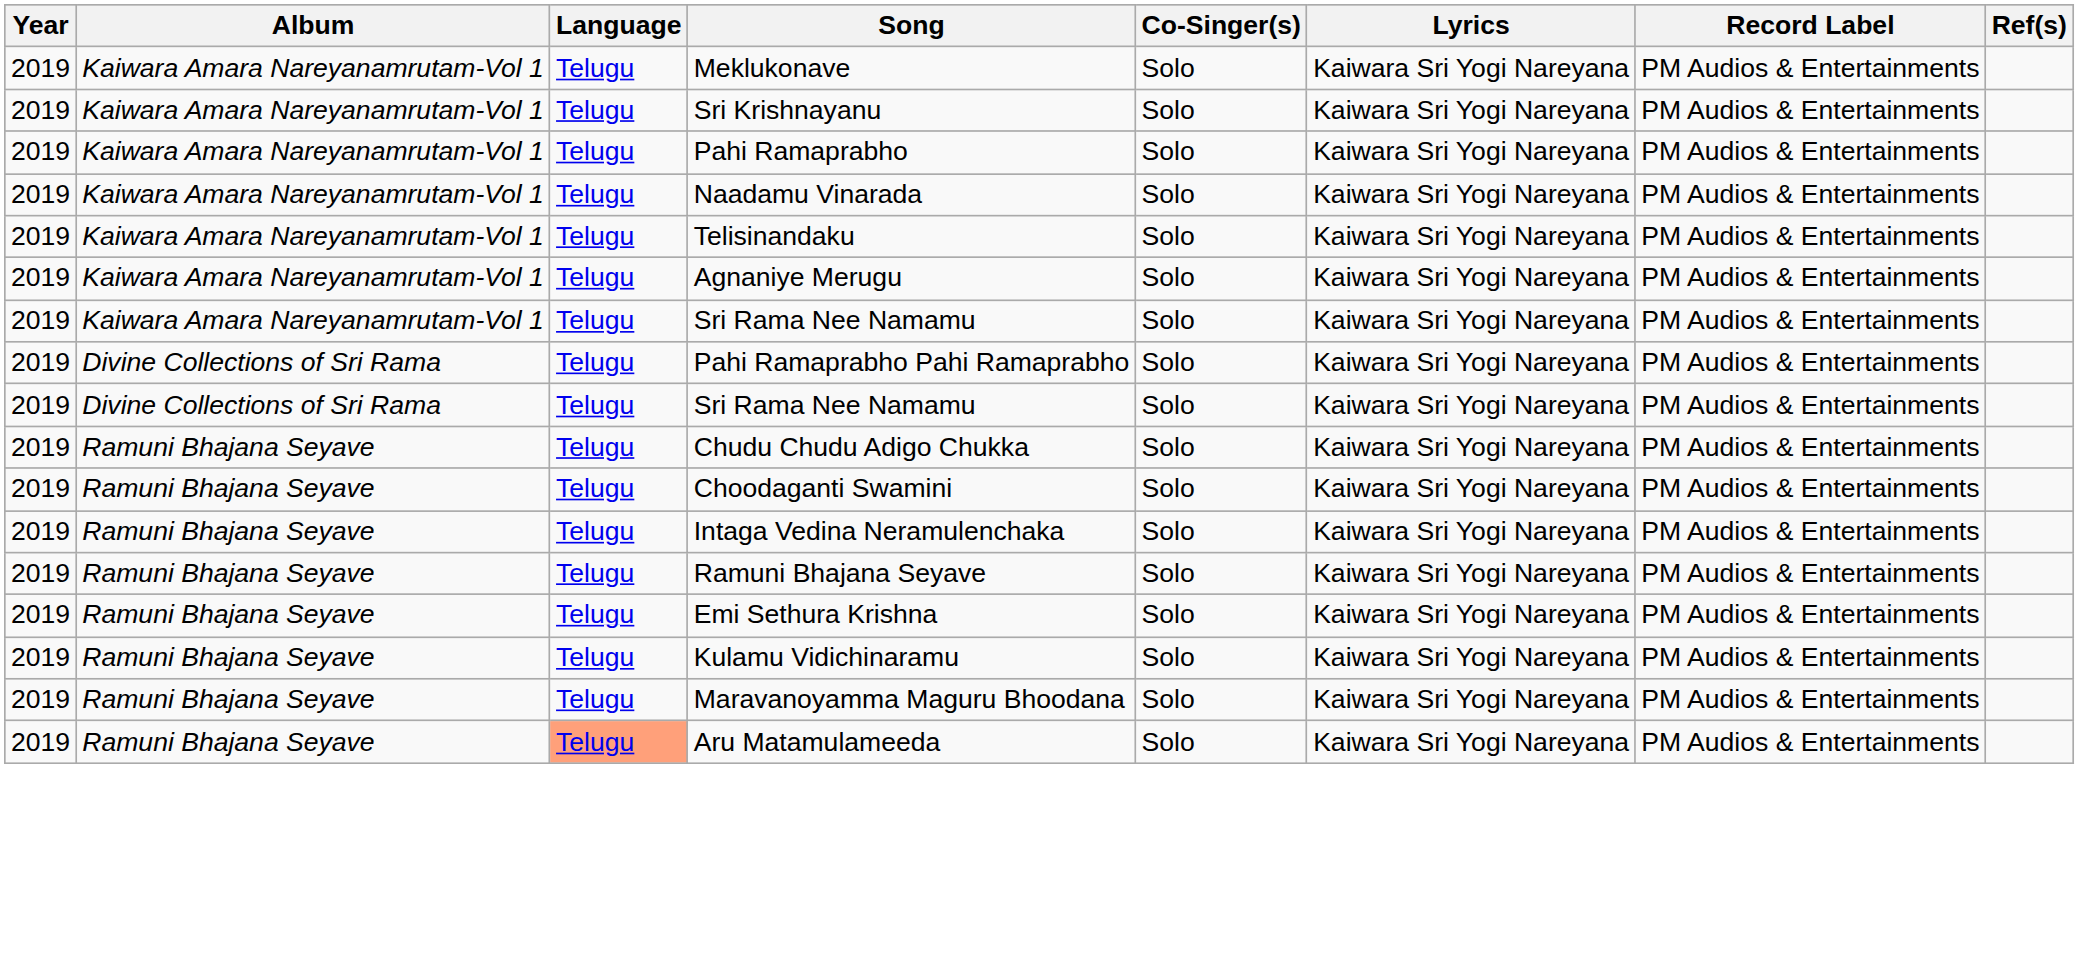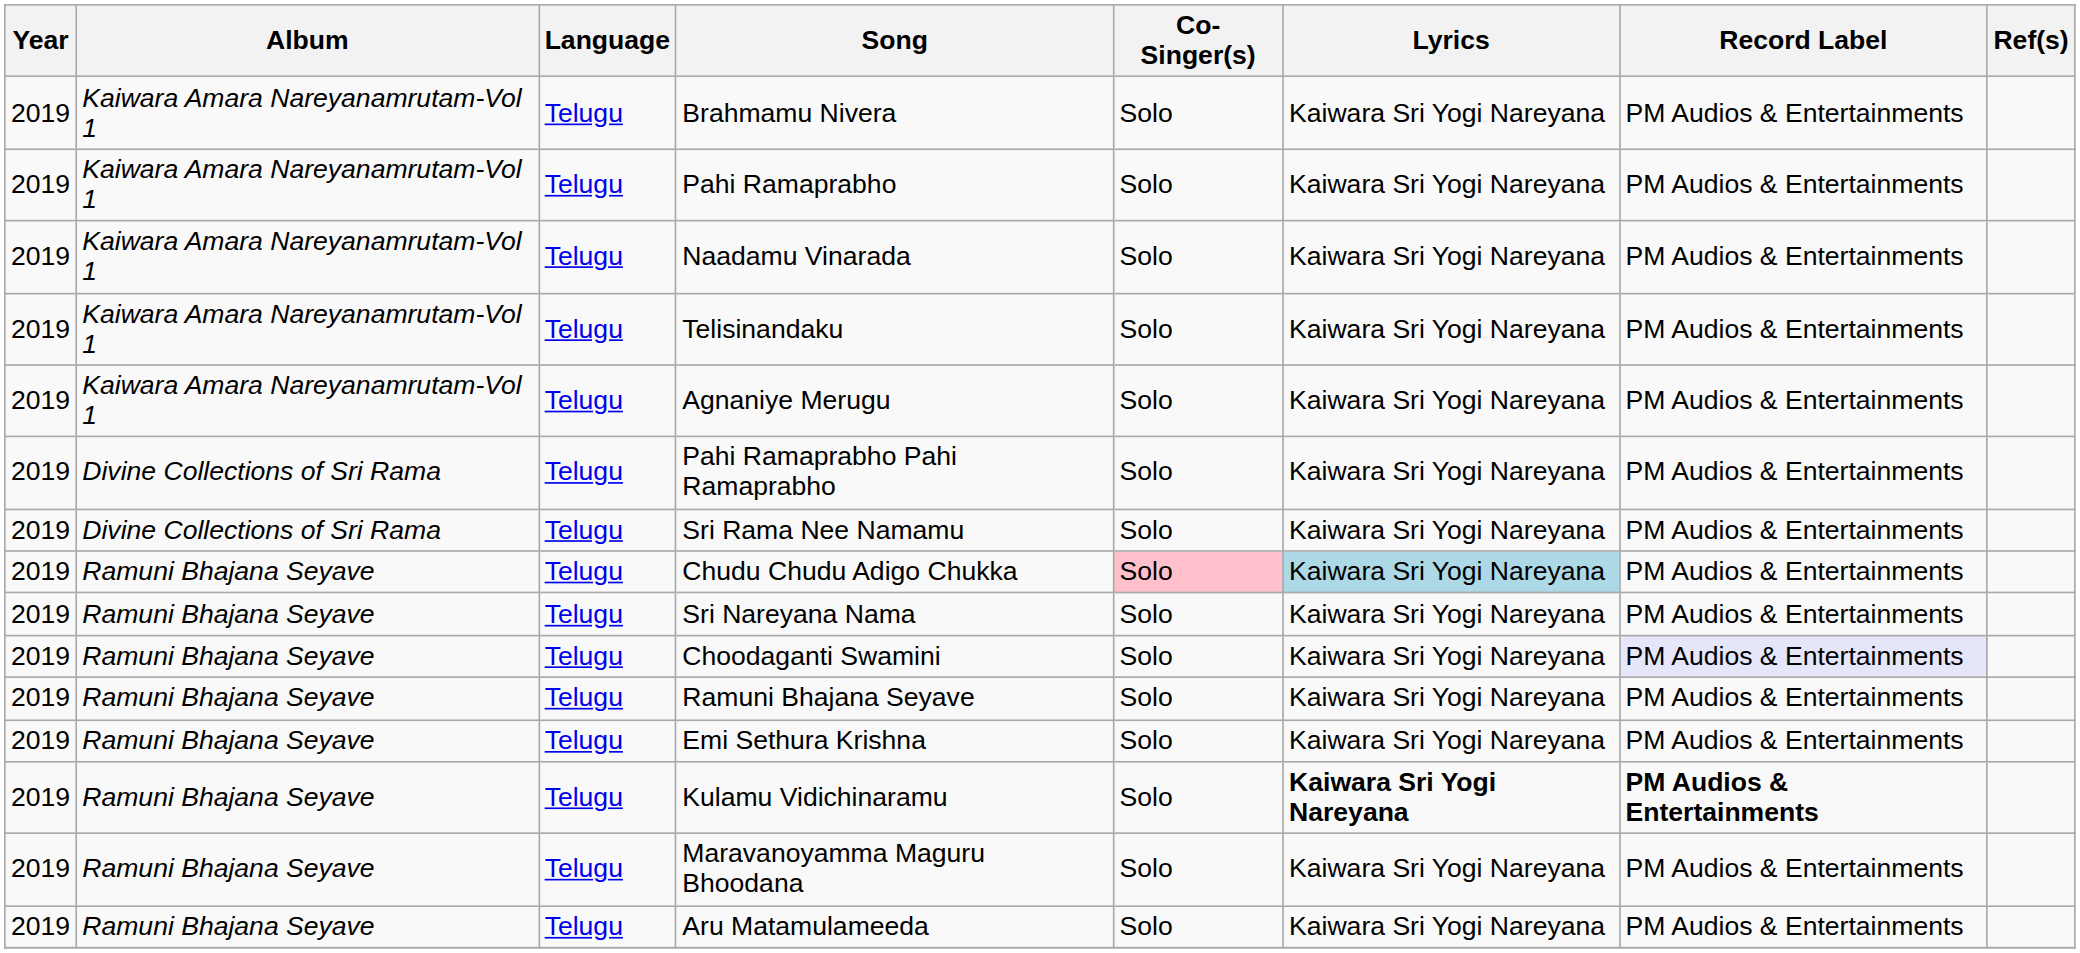 <table class="wikitable">
 <tr>
 <th>Year</th>
 <th>Album</th>
 <th>Language</th>
 <th>Song</th>
 <th>Co-Singer(s)</th>
 <th>Lyrics</th>
 <th>Record Label</th>
 <th>Ref(s)</th>
 </tr>
 <tr>
 <td>2019</td>
 <td><em>Kaiwara Amara Nareyanamrutam-Vol 1</em></td>
 <td><a href='#'>Telugu</a></td>
-<td>Meklukonave</td>
-<td>Solo</td>
-<td>Kaiwara Sri Yogi Nareyana</td>
-<td>PM Audios & Entertainments</td>
-<td></td>
-</tr>
-<tr>
-<td>2019</td>
-<td><em>Kaiwara Amara Nareyanamrutam-Vol 1</em></td>
-<td><a href='#'>Telugu</a></td>
-<td>Sri Krishnayanu</td>
+<td>Brahmamu Nivera</td>
 <td>Solo</td>
 <td>Kaiwara Sri Yogi Nareyana</td>
 <td>PM Audios & Entertainments</td>
 <td></td>
 </tr>
 <tr>
 <td>2019</td>
 <td><em>Kaiwara Amara Nareyanamrutam-Vol 1</em></td>
 <td><a href='#'>Telugu</a></td>
 <td>Pahi Ramaprabho</td>
 <td>Solo</td>
 <td>Kaiwara Sri Yogi Nareyana</td>
 <td>PM Audios & Entertainments</td>
 <td></td>
 </tr>
 <tr>
 <td>2019</td>
 <td><em>Kaiwara Amara Nareyanamrutam-Vol 1</em></td>
 <td><a href='#'>Telugu</a></td>
 <td>Naadamu Vinarada</td>
 <td>Solo</td>
 <td>Kaiwara Sri Yogi Nareyana</td>
 <td>PM Audios & Entertainments</td>
 <td></td>
 </tr>
 <tr>
 <td>2019</td>
 <td><em>Kaiwara Amara Nareyanamrutam-Vol 1</em></td>
 <td><a href='#'>Telugu</a></td>
 <td>Telisinandaku</td>
 <td>Solo</td>
 <td>Kaiwara Sri Yogi Nareyana</td>
 <td>PM Audios & Entertainments</td>
 <td></td>
 </tr>
 <tr>
 <td>2019</td>
 <td><em>Kaiwara Amara Nareyanamrutam-Vol 1</em></td>
 <td><a href='#'>Telugu</a></td>
 <td>Agnaniye Merugu</td>
 <td>Solo</td>
 <td>Kaiwara Sri Yogi Nareyana</td>
 <td>PM Audios & Entertainments</td>
 <td></td>
 </tr>
 <tr>
 <td>2019</td>
-<td><em>Kaiwara Amara Nareyanamrutam-Vol 1</em></td>
-<td><a href='#'>Telugu</a></td>
-<td>Sri Rama Nee Namamu</td>
-<td>Solo</td>
-<td>Kaiwara Sri Yogi Nareyana</td>
-<td>PM Audios & Entertainments</td>
-<td></td>
-</tr>
-<tr>
-<td>2019</td>
 <td><em>Divine Collections of Sri Rama</em></td>
 <td><a href='#'>Telugu</a></td>
 <td>Pahi Ramaprabho Pahi Ramaprabho</td>
 <td>Solo</td>
 <td>Kaiwara Sri Yogi Nareyana</td>
 <td>PM Audios & Entertainments</td>
 <td></td>
 </tr>
 <tr>
 <td>2019</td>
 <td><em>Divine Collections of Sri Rama</em></td>
 <td><a href='#'>Telugu</a></td>
 <td>Sri Rama Nee Namamu</td>
 <td>Solo</td>
 <td>Kaiwara Sri Yogi Nareyana</td>
 <td>PM Audios & Entertainments</td>
 <td></td>
 </tr>
 <tr>
 <td>2019</td>
 <td><em>Ramuni Bhajana Seyave</em></td>
 <td><a href='#'>Telugu</a></td>
 <td>Chudu Chudu Adigo Chukka</td>
+<td style="background: pink;">Solo</td>
+<td style="background: lightblue;">Kaiwara Sri Yogi Nareyana</td>
+<td>PM Audios & Entertainments</td>
+<td></td>
+</tr>
+<tr>
+<td>2019</td>
+<td><em>Ramuni Bhajana Seyave</em></td>
+<td><a href='#'>Telugu</a></td>
+<td>Sri Nareyana Nama</td>
 <td>Solo</td>
 <td>Kaiwara Sri Yogi Nareyana</td>
 <td>PM Audios & Entertainments</td>
 <td></td>
 </tr>
 <tr>
 <td>2019</td>
 <td><em>Ramuni Bhajana Seyave</em></td>
 <td><a href='#'>Telugu</a></td>
 <td>Choodaganti Swamini</td>
 <td>Solo</td>
 <td>Kaiwara Sri Yogi Nareyana</td>
-<td>PM Audios & Entertainments</td>
-<td></td>
-</tr>
-<tr>
-<td>2019</td>
-<td><em>Ramuni Bhajana Seyave</em></td>
-<td><a href='#'>Telugu</a></td>
-<td>Intaga Vedina Neramulenchaka</td>
-<td>Solo</td>
-<td>Kaiwara Sri Yogi Nareyana</td>
-<td>PM Audios & Entertainments</td>
+<td style="background: lavender;">PM Audios & Entertainments</td>
 <td></td>
 </tr>
 <tr>
 <td>2019</td>
 <td><em>Ramuni Bhajana Seyave</em></td>
 <td><a href='#'>Telugu</a></td>
 <td>Ramuni Bhajana Seyave</td>
 <td>Solo</td>
 <td>Kaiwara Sri Yogi Nareyana</td>
 <td>PM Audios & Entertainments</td>
 <td></td>
 </tr>
 <tr>
 <td>2019</td>
 <td><em>Ramuni Bhajana Seyave</em></td>
 <td><a href='#'>Telugu</a></td>
 <td>Emi Sethura Krishna</td>
 <td>Solo</td>
 <td>Kaiwara Sri Yogi Nareyana</td>
 <td>PM Audios & Entertainments</td>
 <td></td>
 </tr>
 <tr>
 <td>2019</td>
 <td><em>Ramuni Bhajana Seyave</em></td>
 <td><a href='#'>Telugu</a></td>
 <td>Kulamu Vidichinaramu</td>
 <td>Solo</td>
-<td>Kaiwara Sri Yogi Nareyana</td>
-<td>PM Audios & Entertainments</td>
+<td><strong>Kaiwara Sri Yogi Nareyana</strong></td>
+<td><strong>PM Audios & Entertainments</strong></td>
 <td></td>
 </tr>
 <tr>
 <td>2019</td>
 <td><em>Ramuni Bhajana Seyave</em></td>
 <td><a href='#'>Telugu</a></td>
 <td>Maravanoyamma Maguru Bhoodana</td>
 <td>Solo</td>
 <td>Kaiwara Sri Yogi Nareyana</td>
 <td>PM Audios & Entertainments</td>
 <td></td>
 </tr>
 <tr>
 <td>2019</td>
 <td><em>Ramuni Bhajana Seyave</em></td>
-<td style="background: lightsalmon;"><a href='#'>Telugu</a></td>
+<td><a href='#'>Telugu</a></td>
 <td>Aru Matamulameeda</td>
 <td>Solo</td>
 <td>Kaiwara Sri Yogi Nareyana</td>
 <td>PM Audios & Entertainments</td>
 <td></td>
 </tr>
 <tr>
 </tr>
 </table>
